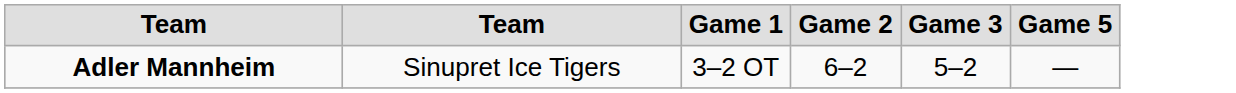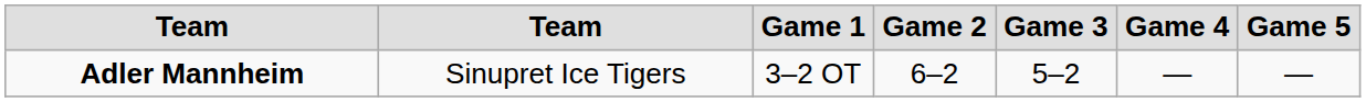 <table class="wikitable">
 <tr align="center">
 <td width="200" bgcolor="#dfdfdf"><strong>Team</strong></td>
 <td width="200" bgcolor="#dfdfdf"><strong>Team</strong></td>
 <td width="60" bgcolor="#dfdfdf"><strong>Game 1</strong></td>
 <td width="60" bgcolor="#dfdfdf"><strong>Game 2</strong></td>
 <td width="60" bgcolor="#dfdfdf"><strong>Game 3</strong></td>
+<td width="60" bgcolor="#dfdfdf"><strong>Game 4</strong></td>
 <td width="60" bgcolor="#dfdfdf"><strong>Game 5</strong></td>
 </tr>
 <tr align="center">
 <td><strong>Adler Mannheim</strong></td>
 <td>Sinupret Ice Tigers</td>
 <td>3–2 OT</td>
 <td>6–2</td>
 <td>5–2</td>
 <td>—</td>
+<td>—</td>
 </tr>
 </table>
